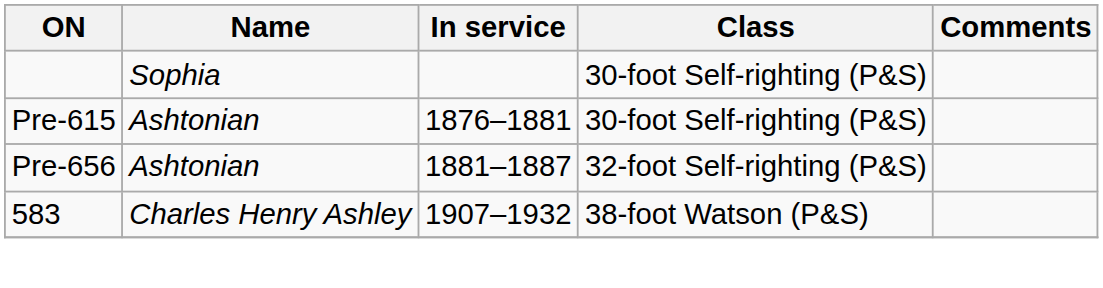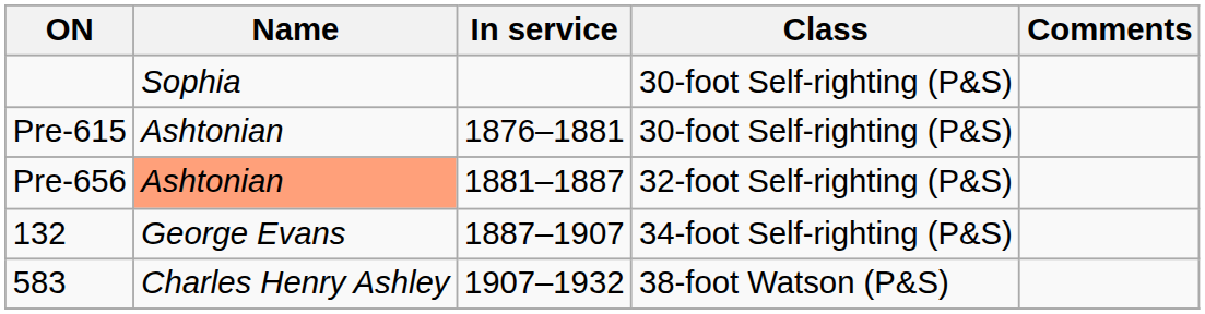 <table class="wikitable">
 <tr>
 <th>ON</th>
 <th>Name</th>
 <th>In service</th>
 <th>Class</th>
 <th>Comments</th>
 </tr>
 <tr>
 <td></td>
 <td><em>Sophia</em></td>
 <td></td>
 <td>30-foot Self-righting (P&S)</td>
 <td></td>
 </tr>
 <tr>
 <td>Pre-615</td>
 <td><em>Ashtonian</em></td>
 <td>1876–1881</td>
 <td>30-foot Self-righting (P&S)</td>
 <td></td>
 </tr>
 <tr>
 <td>Pre-656</td>
-<td><em>Ashtonian</em></td>
+<td style="background: lightsalmon;"><em>Ashtonian</em></td>
 <td>1881–1887</td>
 <td>32-foot Self-righting (P&S)</td>
+<td></td>
+</tr>
+<tr>
+<td>132</td>
+<td><em>George Evans</em></td>
+<td>1887–1907</td>
+<td>34-foot Self-righting (P&S)</td>
 <td></td>
 </tr>
 <tr>
 <td>583</td>
 <td><em>Charles Henry Ashley</em></td>
 <td>1907–1932</td>
 <td>38-foot Watson (P&S)</td>
 <td><br></td>
 </tr>
 <tr>
 </tr>
 </table>
